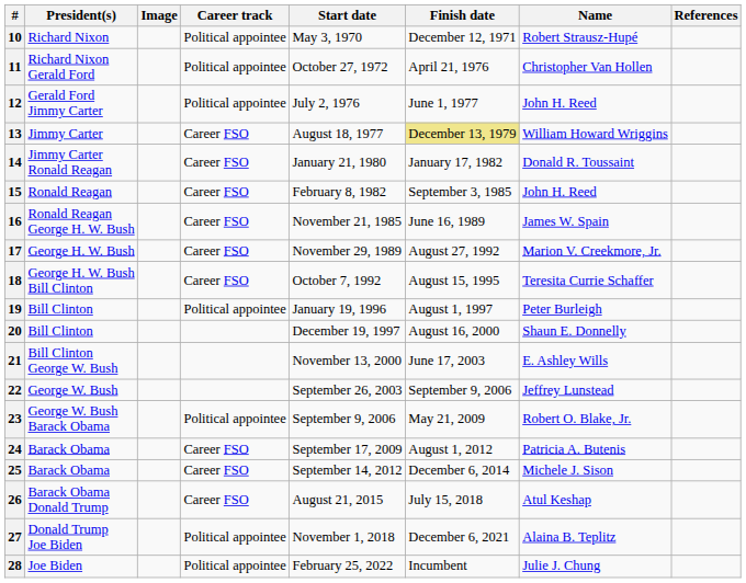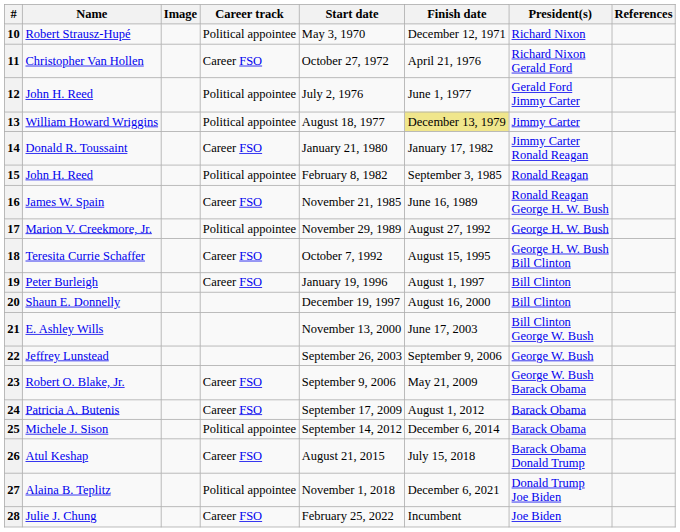 <table class="wikitable sortable">
 <tr>
 <th>#</th>
-<th>President(s)</th>
+<th>Name</th>
 <th>Image</th>
 <th>Career track</th>
 <th>Start date</th>
 <th>Finish date</th>
-<th>Name</th>
+<th>President(s)</th>
 <th>References</th>
 </tr>
 <tr>
 <th>10</th>
-<td><a href='#'>Richard Nixon</a></td>
+<td><a href='#'>Robert Strausz-Hupé</a></td>
 <td></td>
 <td>Political appointee</td>
 <td>May 3, 1970</td>
 <td>December 12, 1971</td>
-<td><a href='#'>Robert Strausz-Hupé</a></td>
+<td><a href='#'>Richard Nixon</a></td>
 <td></td>
 </tr>
 <tr>
 <th>11</th>
-<td><a href='#'>Richard Nixon</a><br><a href='#'>Gerald Ford</a></td>
+<td><a href='#'>Christopher Van Hollen</a></td>
 <td></td>
-<td>Political appointee</td>
+<td>Career <a href='#'>FSO</a></td>
 <td>October 27, 1972</td>
 <td>April 21, 1976</td>
-<td><a href='#'>Christopher Van Hollen</a></td>
+<td><a href='#'>Richard Nixon</a><br><a href='#'>Gerald Ford</a></td>
 <td></td>
 </tr>
 <tr>
 <th>12</th>
-<td><a href='#'>Gerald Ford</a><br><a href='#'>Jimmy Carter</a></td>
+<td><a href='#'>John H. Reed</a></td>
 <td></td>
 <td>Political appointee</td>
 <td>July 2, 1976</td>
 <td>June 1, 1977</td>
-<td><a href='#'>John H. Reed</a></td>
+<td><a href='#'>Gerald Ford</a><br><a href='#'>Jimmy Carter</a></td>
 <td></td>
 </tr>
 <tr>
 <th>13</th>
-<td><a href='#'>Jimmy Carter</a></td>
+<td><a href='#'>William Howard Wriggins</a></td>
 <td></td>
-<td>Career <a href='#'>FSO</a></td>
+<td>Political appointee</td>
 <td>August 18, 1977</td>
 <td style="background: khaki;">December 13, 1979</td>
-<td><a href='#'>William Howard Wriggins</a></td>
+<td><a href='#'>Jimmy Carter</a></td>
 <td></td>
 </tr>
 <tr>
 <th>14</th>
-<td><a href='#'>Jimmy Carter</a><br><a href='#'>Ronald Reagan</a></td>
+<td><a href='#'>Donald R. Toussaint</a></td>
 <td></td>
 <td>Career <a href='#'>FSO</a></td>
 <td>January 21, 1980</td>
 <td>January 17, 1982</td>
-<td><a href='#'>Donald R. Toussaint</a></td>
+<td><a href='#'>Jimmy Carter</a><br><a href='#'>Ronald Reagan</a></td>
 <td></td>
 </tr>
 <tr>
 <th>15</th>
-<td><a href='#'>Ronald Reagan</a></td>
+<td><a href='#'>John H. Reed</a></td>
 <td></td>
-<td>Career <a href='#'>FSO</a></td>
+<td>Political appointee</td>
 <td>February 8, 1982</td>
 <td>September 3, 1985</td>
-<td><a href='#'>John H. Reed</a></td>
+<td><a href='#'>Ronald Reagan</a></td>
 <td></td>
 </tr>
 <tr>
 <th>16</th>
-<td><a href='#'>Ronald Reagan</a><br><a href='#'>George H. W. Bush</a></td>
+<td><a href='#'>James W. Spain</a></td>
 <td></td>
 <td>Career <a href='#'>FSO</a></td>
 <td>November 21, 1985</td>
 <td>June 16, 1989</td>
-<td><a href='#'>James W. Spain</a></td>
+<td><a href='#'>Ronald Reagan</a><br><a href='#'>George H. W. Bush</a></td>
 <td></td>
 </tr>
 <tr>
 <th>17</th>
-<td><a href='#'>George H. W. Bush</a></td>
+<td><a href='#'>Marion V. Creekmore, Jr.</a></td>
 <td></td>
-<td>Career <a href='#'>FSO</a></td>
+<td>Political appointee</td>
 <td>November 29, 1989</td>
 <td>August 27, 1992</td>
-<td><a href='#'>Marion V. Creekmore, Jr.</a></td>
+<td><a href='#'>George H. W. Bush</a></td>
 <td></td>
 </tr>
 <tr>
 <th>18</th>
-<td><a href='#'>George H. W. Bush</a><br><a href='#'>Bill Clinton</a></td>
+<td><a href='#'>Teresita Currie Schaffer</a></td>
 <td></td>
 <td>Career <a href='#'>FSO</a></td>
 <td>October 7, 1992</td>
 <td>August 15, 1995</td>
-<td><a href='#'>Teresita Currie Schaffer</a></td>
+<td><a href='#'>George H. W. Bush</a><br><a href='#'>Bill Clinton</a></td>
 <td></td>
 </tr>
 <tr>
 <th>19</th>
-<td><a href='#'>Bill Clinton</a></td>
+<td><a href='#'>Peter Burleigh</a></td>
 <td></td>
-<td>Political appointee</td>
+<td>Career <a href='#'>FSO</a></td>
 <td>January 19, 1996</td>
 <td>August 1, 1997</td>
-<td><a href='#'>Peter Burleigh</a></td>
+<td><a href='#'>Bill Clinton</a></td>
 <td></td>
 </tr>
 <tr>
 <th>20</th>
-<td><a href='#'>Bill Clinton</a></td>
+<td><a href='#'>Shaun E. Donnelly</a></td>
 <td></td>
 <td></td>
 <td>December 19, 1997</td>
 <td>August 16, 2000</td>
-<td><a href='#'>Shaun E. Donnelly</a></td>
+<td><a href='#'>Bill Clinton</a></td>
 <td></td>
 </tr>
 <tr>
 <th>21</th>
-<td><a href='#'>Bill Clinton</a><br><a href='#'>George W. Bush</a></td>
+<td><a href='#'>E. Ashley Wills</a></td>
 <td></td>
 <td></td>
 <td>November 13, 2000</td>
 <td>June 17, 2003</td>
-<td><a href='#'>E. Ashley Wills</a></td>
+<td><a href='#'>Bill Clinton</a><br><a href='#'>George W. Bush</a></td>
 <td></td>
 </tr>
 <tr>
 <th>22</th>
-<td><a href='#'>George W. Bush</a></td>
+<td><a href='#'>Jeffrey Lunstead</a></td>
 <td></td>
 <td></td>
 <td>September 26, 2003</td>
 <td>September 9, 2006</td>
-<td><a href='#'>Jeffrey Lunstead</a></td>
+<td><a href='#'>George W. Bush</a></td>
 <td></td>
 </tr>
 <tr>
 <th>23</th>
-<td><a href='#'>George W. Bush</a><br><a href='#'>Barack Obama</a></td>
+<td><a href='#'>Robert O. Blake, Jr.</a></td>
 <td></td>
-<td>Political appointee</td>
+<td>Career <a href='#'>FSO</a></td>
 <td>September 9, 2006</td>
 <td>May 21, 2009</td>
-<td><a href='#'>Robert O. Blake, Jr.</a></td>
+<td><a href='#'>George W. Bush</a><br><a href='#'>Barack Obama</a></td>
 <td></td>
 </tr>
 <tr>
 <th>24</th>
-<td><a href='#'>Barack Obama</a></td>
+<td><a href='#'>Patricia A. Butenis</a></td>
 <td></td>
 <td>Career <a href='#'>FSO</a></td>
 <td>September 17, 2009</td>
 <td>August 1, 2012</td>
-<td><a href='#'>Patricia A. Butenis</a></td>
+<td><a href='#'>Barack Obama</a></td>
 <td></td>
 </tr>
 <tr>
 <th>25</th>
-<td><a href='#'>Barack Obama</a></td>
+<td><a href='#'>Michele J. Sison</a></td>
 <td></td>
-<td>Career <a href='#'>FSO</a></td>
+<td>Political appointee</td>
 <td>September 14, 2012</td>
 <td>December 6, 2014</td>
-<td><a href='#'>Michele J. Sison</a></td>
+<td><a href='#'>Barack Obama</a></td>
 <td></td>
 </tr>
 <tr>
 <th>26</th>
-<td><a href='#'>Barack Obama</a><br><a href='#'>Donald Trump</a></td>
+<td><a href='#'>Atul Keshap</a></td>
 <td></td>
 <td>Career <a href='#'>FSO</a></td>
 <td>August 21, 2015</td>
 <td>July 15, 2018</td>
-<td><a href='#'>Atul Keshap</a></td>
+<td><a href='#'>Barack Obama</a><br><a href='#'>Donald Trump</a></td>
 <td></td>
 </tr>
 <tr>
 <th>27</th>
-<td><a href='#'>Donald Trump</a><br><a href='#'>Joe Biden</a></td>
+<td><a href='#'>Alaina B. Teplitz</a></td>
 <td></td>
 <td>Political appointee</td>
 <td>November 1, 2018</td>
 <td>December 6, 2021</td>
-<td><a href='#'>Alaina B. Teplitz</a></td>
+<td><a href='#'>Donald Trump</a><br><a href='#'>Joe Biden</a></td>
 <td></td>
 </tr>
 <tr>
 <th>28</th>
-<td><a href='#'>Joe Biden</a></td>
+<td><a href='#'>Julie J. Chung</a></td>
 <td></td>
-<td>Political appointee</td>
+<td>Career <a href='#'>FSO</a></td>
 <td>February 25, 2022</td>
 <td>Incumbent</td>
-<td><a href='#'>Julie J. Chung</a></td>
+<td><a href='#'>Joe Biden</a></td>
 <td></td>
 </tr>
 </table>
